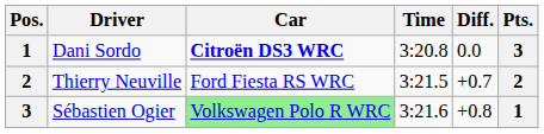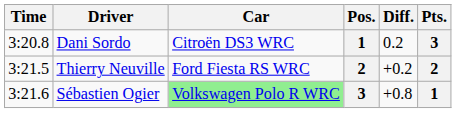 <table class="wikitable">
 <tr>
-<th>Pos.</th>
+<th>Time</th>
 <th>Driver</th>
 <th>Car</th>
-<th>Time</th>
+<th>Pos.</th>
 <th>Diff.</th>
 <th>Pts.</th>
 </tr>
 <tr>
+<td>3:20.8</td>
+<td> <a href='#'>Dani Sordo</a></td>
+<td><a href='#'>Citroën DS3 WRC</a></td>
 <th><strong>1</strong></th>
-<td> <a href='#'>Dani Sordo</a></td>
-<td><strong><a href='#'>Citroën DS3 WRC</a></strong></td>
-<td>3:20.8</td>
-<td>0.0</td>
+<td>0.2</td>
 <th>3</th>
 </tr>
 <tr>
-<th><strong>2</strong></th>
+<td>3:21.5</td>
 <td> <a href='#'>Thierry Neuville</a></td>
 <td><a href='#'>Ford Fiesta RS WRC</a></td>
-<td>3:21.5</td>
-<td>+0.7</td>
+<th><strong>2</strong></th>
+<td>+0.2</td>
 <th>2</th>
 </tr>
 <tr>
-<th><strong>3</strong></th>
+<td>3:21.6</td>
 <td> <a href='#'>Sébastien Ogier</a></td>
 <td style="background: lightgreen;"><a href='#'>Volkswagen Polo R WRC</a></td>
-<td>3:21.6</td>
+<th><strong>3</strong></th>
 <td>+0.8</td>
 <th>1</th>
 </tr>
 </table>
